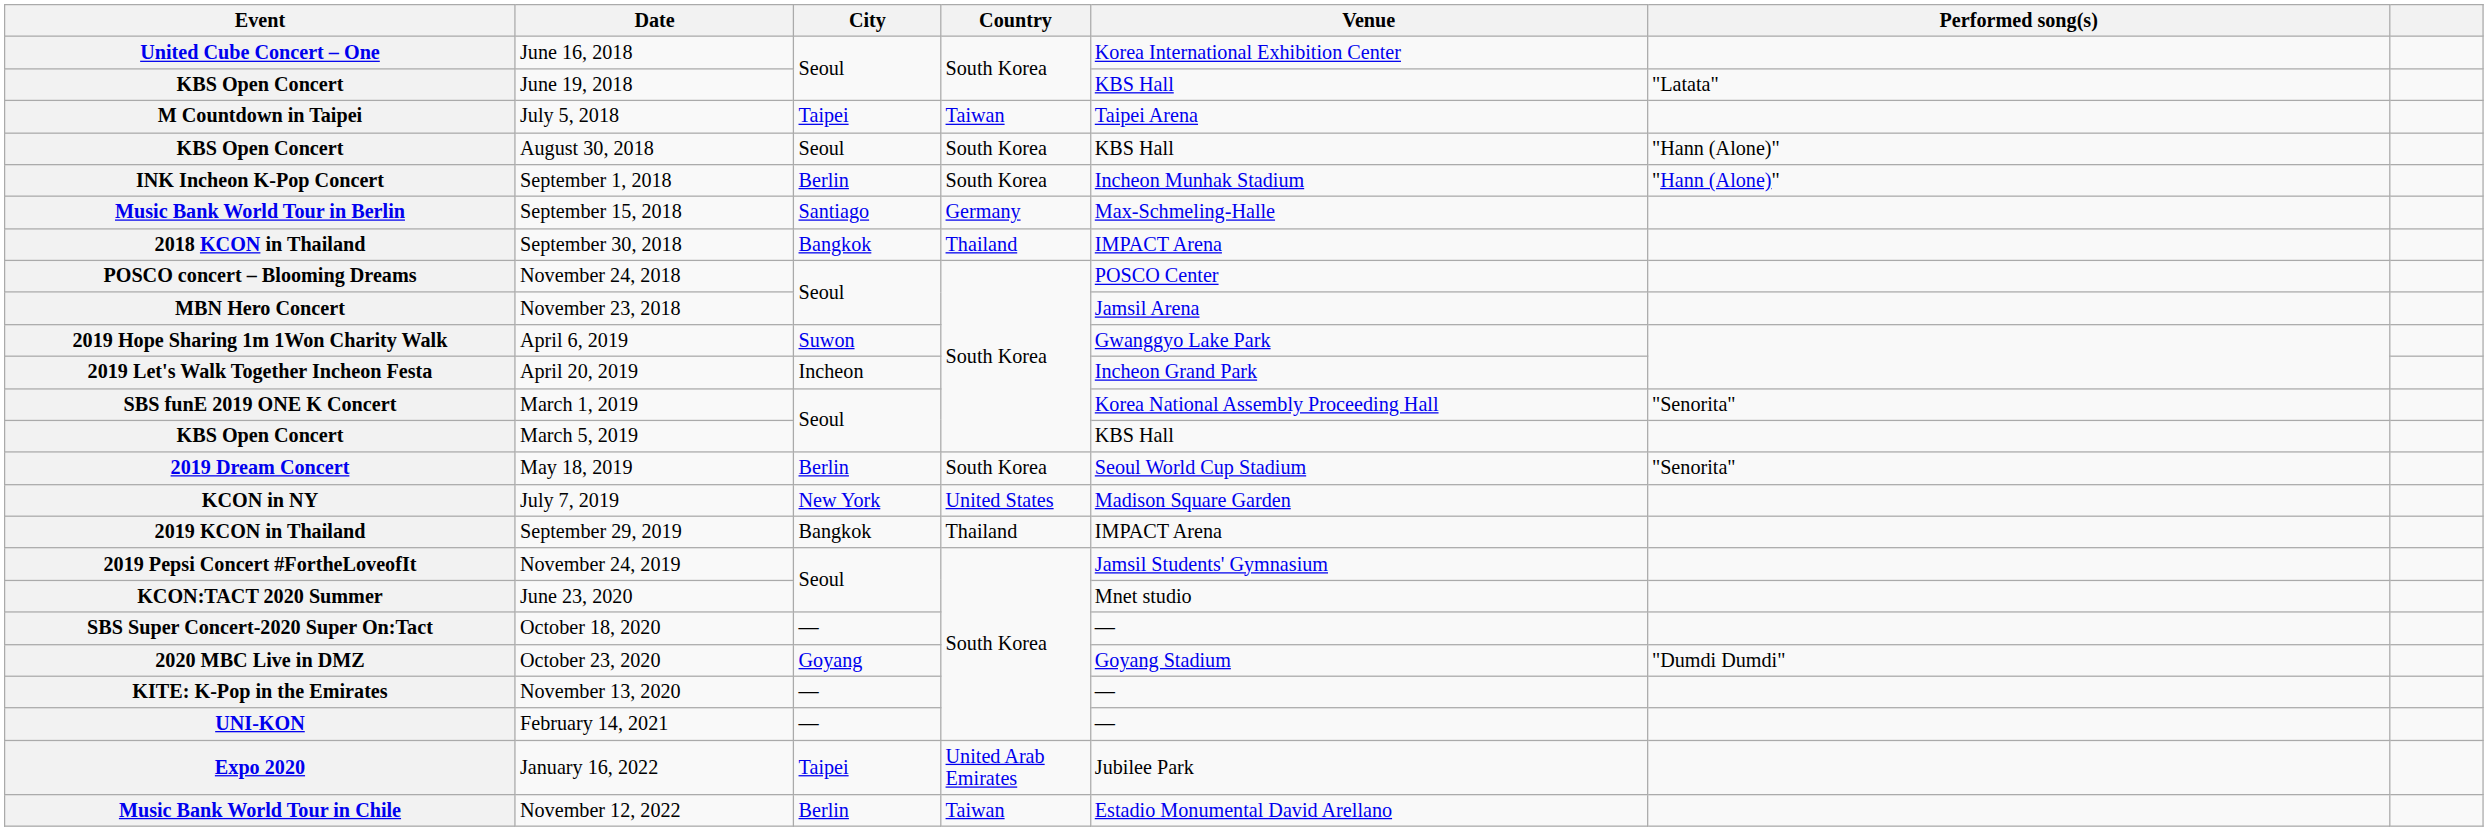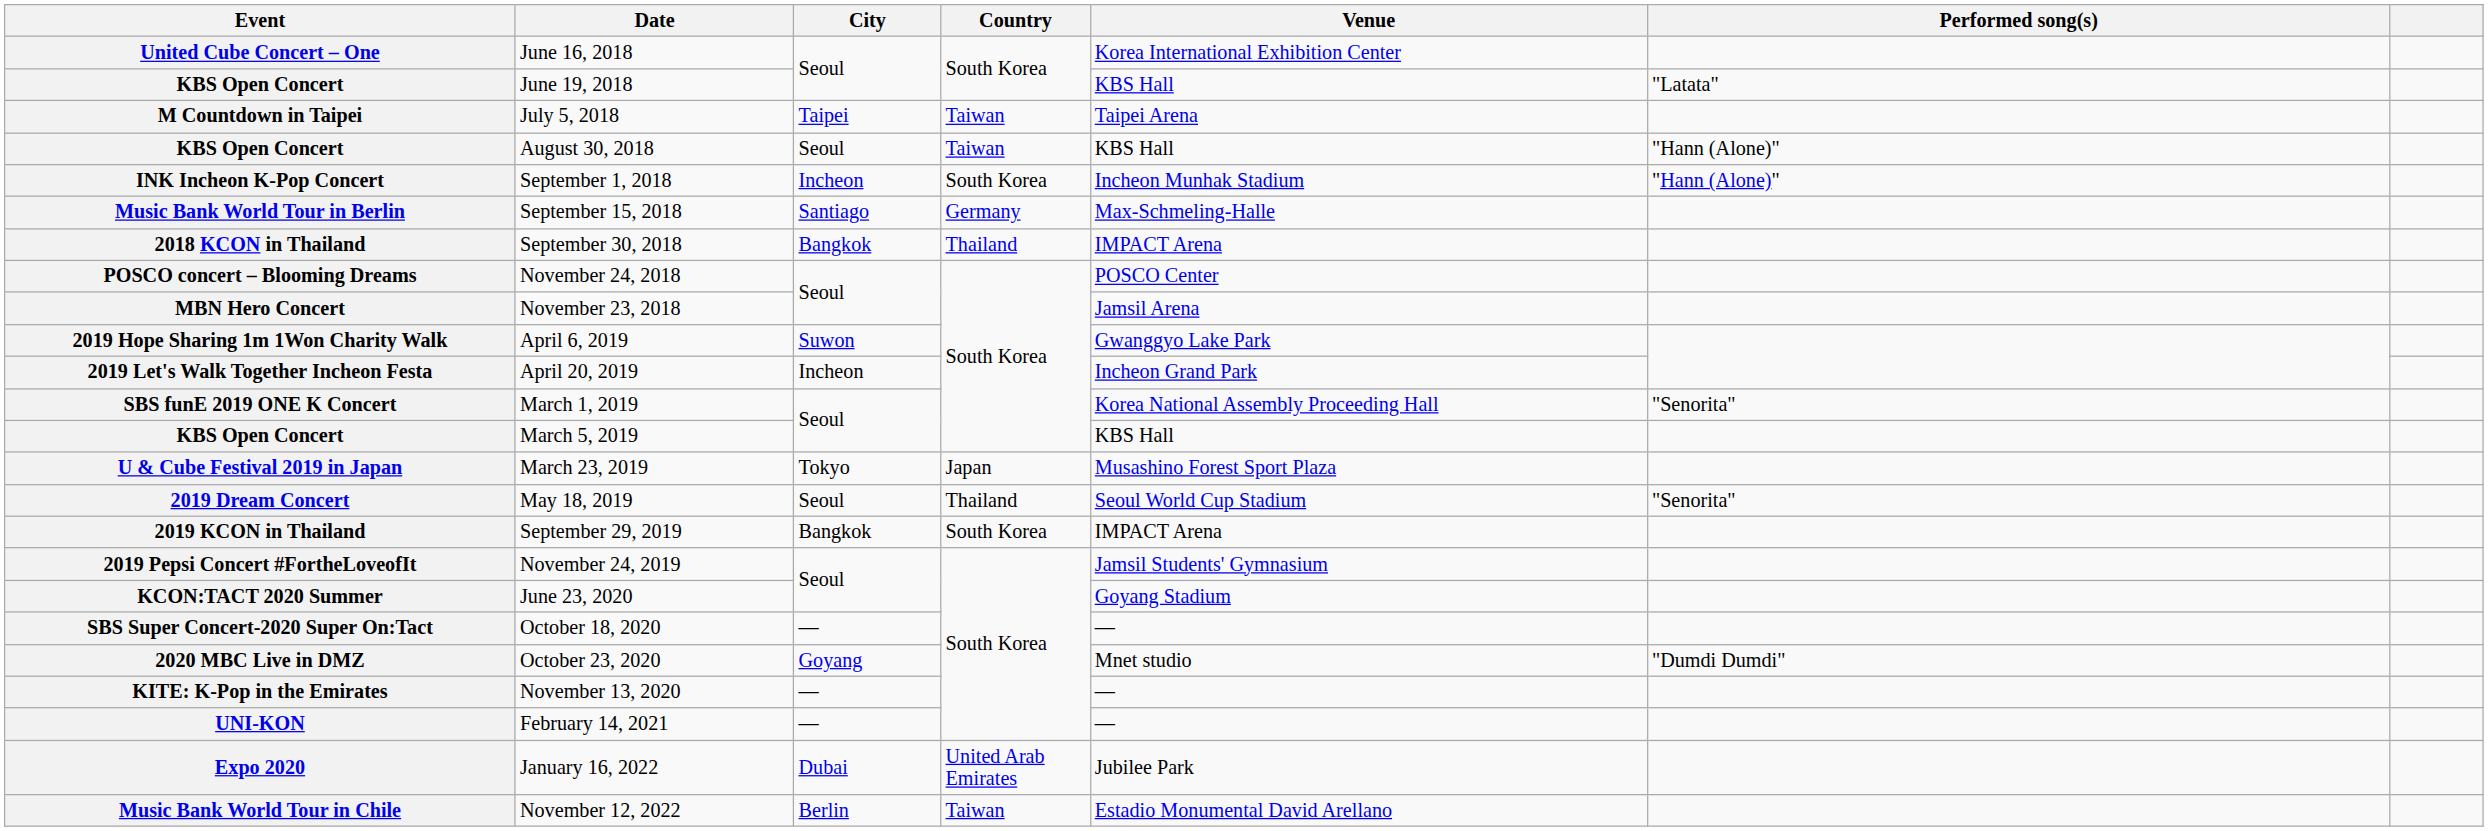 <table class="wikitable sortable plainrowheaders">
 <tr>
 <th scope="col" style="width:11%;">Event</th>
 <th scope="col" style="width:6%;">Date</th>
 <th scope="col" style="width:3%;">City</th>
 <th scope="col" style="width:3%;">Country</th>
 <th scope="col" style="width:12%;">Venue</th>
 <th scope="col" style="width:16%;">Performed song(s)</th>
 <th scope="col" style="width:2%;" class="unsortable"></th>
 </tr>
 <tr>
 <th scope="row"><a href='#'>United Cube Concert – One</a></th>
 <td>June 16, 2018</td>
 <td rowspan="2">Seoul</td>
 <td rowspan="2">South Korea</td>
 <td><a href='#'>Korea International Exhibition Center</a></td>
 <td></td>
 <td></td>
 </tr>
 <tr>
 <th scope="row">KBS Open Concert</th>
 <td>June 19, 2018</td>
 <td><a href='#'>KBS Hall</a></td>
 <td>"Latata"</td>
 <td></td>
 </tr>
 <tr>
 <th scope="row">M Countdown in Taipei</th>
 <td>July 5, 2018</td>
 <td><a href='#'>Taipei</a></td>
 <td><a href='#'>Taiwan</a></td>
 <td><a href='#'>Taipei Arena</a></td>
 <td></td>
 <td></td>
 </tr>
 <tr>
 <th scope="row">KBS Open Concert</th>
 <td>August 30, 2018</td>
 <td>Seoul</td>
-<td>South Korea</td>
+<td><a href='#'>Taiwan</a></td>
 <td>KBS Hall</td>
 <td>"Hann (Alone)"</td>
 <td></td>
 </tr>
 <tr>
 <th scope="row">INK Incheon K-Pop Concert</th>
 <td>September 1, 2018</td>
-<td><a href='#'>Berlin</a></td>
+<td><a href='#'>Incheon</a></td>
 <td>South Korea</td>
 <td><a href='#'>Incheon Munhak Stadium</a></td>
 <td>"<a href='#'>Hann (Alone)</a>"</td>
 <td></td>
 </tr>
 <tr>
 <th scope="row"><a href='#'>Music Bank World Tour in Berlin</a></th>
 <td>September 15, 2018</td>
 <td><a href='#'>Santiago</a></td>
 <td><a href='#'>Germany</a></td>
 <td><a href='#'>Max-Schmeling-Halle</a></td>
 <td></td>
 <td></td>
 </tr>
 <tr>
 <th scope="row">2018 <a href='#'>KCON</a> in Thailand</th>
 <td>September 30, 2018</td>
 <td><a href='#'>Bangkok</a></td>
 <td><a href='#'>Thailand</a></td>
 <td><a href='#'>IMPACT Arena</a></td>
 <td></td>
 <td></td>
 </tr>
 <tr>
 <th scope="row">POSCO concert – Blooming Dreams</th>
 <td>November 24, 2018</td>
 <td rowspan="2">Seoul</td>
 <td rowspan="6">South Korea</td>
 <td><a href='#'>POSCO Center</a></td>
 <td></td>
 <td></td>
 </tr>
 <tr>
 <th scope="row">MBN Hero Concert</th>
 <td>November 23, 2018</td>
 <td><a href='#'>Jamsil Arena</a></td>
 <td></td>
 <td></td>
 </tr>
 <tr>
 <th scope="row">2019 Hope Sharing 1m 1Won Charity Walk</th>
 <td>April 6, 2019</td>
 <td><a href='#'>Suwon</a></td>
 <td><a href='#'>Gwanggyo Lake Park</a></td>
 <td rowspan="2"></td>
 <td></td>
 </tr>
 <tr>
 <th scope="row">2019 Let's Walk Together Incheon Festa</th>
 <td>April 20, 2019</td>
 <td>Incheon</td>
 <td><a href='#'>Incheon Grand Park</a></td>
 <td></td>
 </tr>
 <tr>
 <th scope="row">SBS funE 2019 ONE K Concert</th>
 <td>March 1, 2019</td>
 <td rowspan="2">Seoul</td>
 <td><a href='#'>Korea National Assembly Proceeding Hall</a></td>
 <td>"Senorita"</td>
 <td></td>
 </tr>
 <tr>
 <th scope="row">KBS Open Concert</th>
 <td>March 5, 2019</td>
 <td>KBS Hall</td>
 <td></td>
 <td></td>
 </tr>
 <tr>
-<th scope="row"><a href='#'>2019 Dream Concert</a></th>
-<td>May 18, 2019</td>
-<td><a href='#'>Berlin</a></td>
-<td>South Korea</td>
-<td><a href='#'>Seoul World Cup Stadium</a></td>
-<td>"Senorita"</td>
+<th scope="row"><a href='#'>U & Cube Festival 2019 in Japan</a></th>
+<td>March 23, 2019</td>
+<td>Tokyo</td>
+<td>Japan</td>
+<td><a href='#'>Musashino Forest Sport Plaza</a></td>
+<td></td>
 <td></td>
 </tr>
 <tr>
-<th scope="row">KCON in NY</th>
-<td>July 7, 2019</td>
-<td><a href='#'>New York</a></td>
-<td><a href='#'>United States</a></td>
-<td><a href='#'>Madison Square Garden</a></td>
-<td></td>
+<th scope="row"><a href='#'>2019 Dream Concert</a></th>
+<td>May 18, 2019</td>
+<td>Seoul</td>
+<td>Thailand</td>
+<td><a href='#'>Seoul World Cup Stadium</a></td>
+<td>"Senorita"</td>
 <td></td>
 </tr>
 <tr>
 <th scope="row">2019 KCON in Thailand</th>
 <td>September 29, 2019</td>
 <td>Bangkok</td>
-<td>Thailand</td>
+<td>South Korea</td>
 <td>IMPACT Arena</td>
 <td></td>
 <td></td>
 </tr>
 <tr>
 <th scope="row">2019 Pepsi Concert #FortheLoveofIt</th>
 <td>November 24, 2019</td>
 <td rowspan="2">Seoul</td>
 <td rowspan="6">South Korea</td>
 <td><a href='#'>Jamsil Students' Gymnasium</a></td>
 <td></td>
 <td></td>
 </tr>
 <tr>
 <th scope="row">KCON:TACT 2020 Summer</th>
 <td>June 23, 2020</td>
-<td>Mnet studio</td>
+<td><a href='#'>Goyang Stadium</a></td>
 <td></td>
 <td></td>
 </tr>
 <tr>
 <th scope="row">SBS Super Concert-2020 Super On:Tact</th>
 <td>October 18, 2020</td>
 <td>—</td>
 <td>—</td>
 <td></td>
 <td></td>
 </tr>
 <tr>
 <th scope="row">2020 MBC Live in DMZ</th>
 <td>October 23, 2020</td>
 <td><a href='#'>Goyang</a></td>
-<td><a href='#'>Goyang Stadium</a></td>
+<td>Mnet studio</td>
 <td>"Dumdi Dumdi"</td>
 <td></td>
 </tr>
 <tr>
 <th scope="row">KITE: K-Pop in the Emirates</th>
 <td>November 13, 2020</td>
 <td>—</td>
 <td>—</td>
 <td></td>
 <td></td>
 </tr>
 <tr>
 <th scope="row"><a href='#'>UNI-KON</a></th>
 <td>February 14, 2021</td>
 <td>—</td>
 <td>—</td>
 <td></td>
 <td></td>
 </tr>
 <tr>
 <th scope="row"><a href='#'>Expo 2020</a></th>
 <td>January 16, 2022</td>
-<td><a href='#'>Taipei</a></td>
+<td><a href='#'>Dubai</a></td>
 <td><a href='#'>United Arab Emirates</a></td>
 <td>Jubilee Park</td>
 <td></td>
 <td></td>
 </tr>
 <tr>
 <th scope="row"><a href='#'>Music Bank World Tour in Chile</a></th>
 <td>November 12, 2022</td>
 <td><a href='#'>Berlin</a></td>
 <td><a href='#'>Taiwan</a></td>
 <td><a href='#'>Estadio Monumental David Arellano</a></td>
 <td></td>
 <td></td>
 </tr>
 </table>
